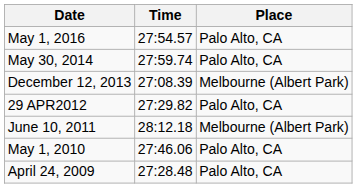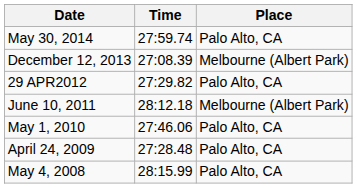 <table class=wikitable>
 <tr>
 <th>Date</th>
 <th>Time</th>
 <th>Place</th>
-</tr>
-<tr>
-<td>May 1, 2016</td>
-<td>27:54.57</td>
-<td>Palo Alto, CA</td>
 </tr>
 <tr>
 <td>May 30, 2014</td>
 <td>27:59.74</td>
 <td>Palo Alto, CA</td>
 </tr>
 <tr>
 <td>December 12, 2013</td>
 <td>27:08.39</td>
 <td>Melbourne (Albert Park)</td>
 </tr>
 <tr>
 <td>29 APR2012</td>
 <td>27:29.82</td>
 <td>Palo Alto, CA</td>
 </tr>
 <tr>
 <td>June 10, 2011</td>
 <td>28:12.18</td>
 <td>Melbourne (Albert Park)</td>
 </tr>
 <tr>
 <td>May 1, 2010</td>
 <td>27:46.06</td>
 <td>Palo Alto, CA</td>
 </tr>
 <tr>
 <td>April 24, 2009</td>
 <td>27:28.48</td>
 <td>Palo Alto, CA</td>
 </tr>
+<tr>
+<td>May 4, 2008</td>
+<td>28:15.99</td>
+<td>Palo Alto, CA</td>
+</tr>
 </table>
